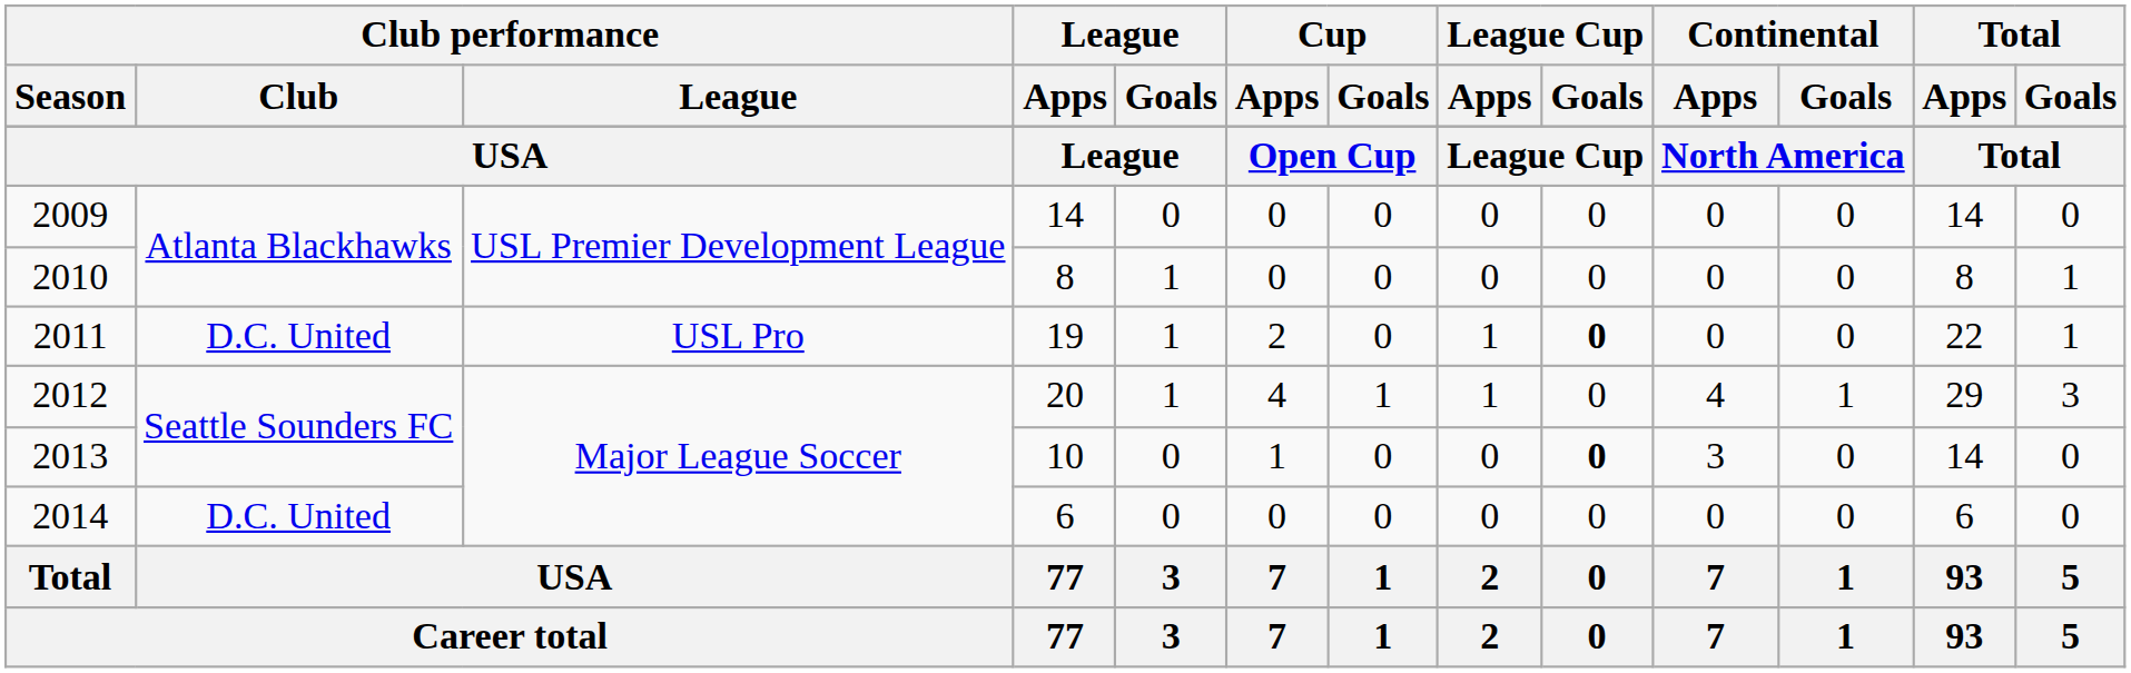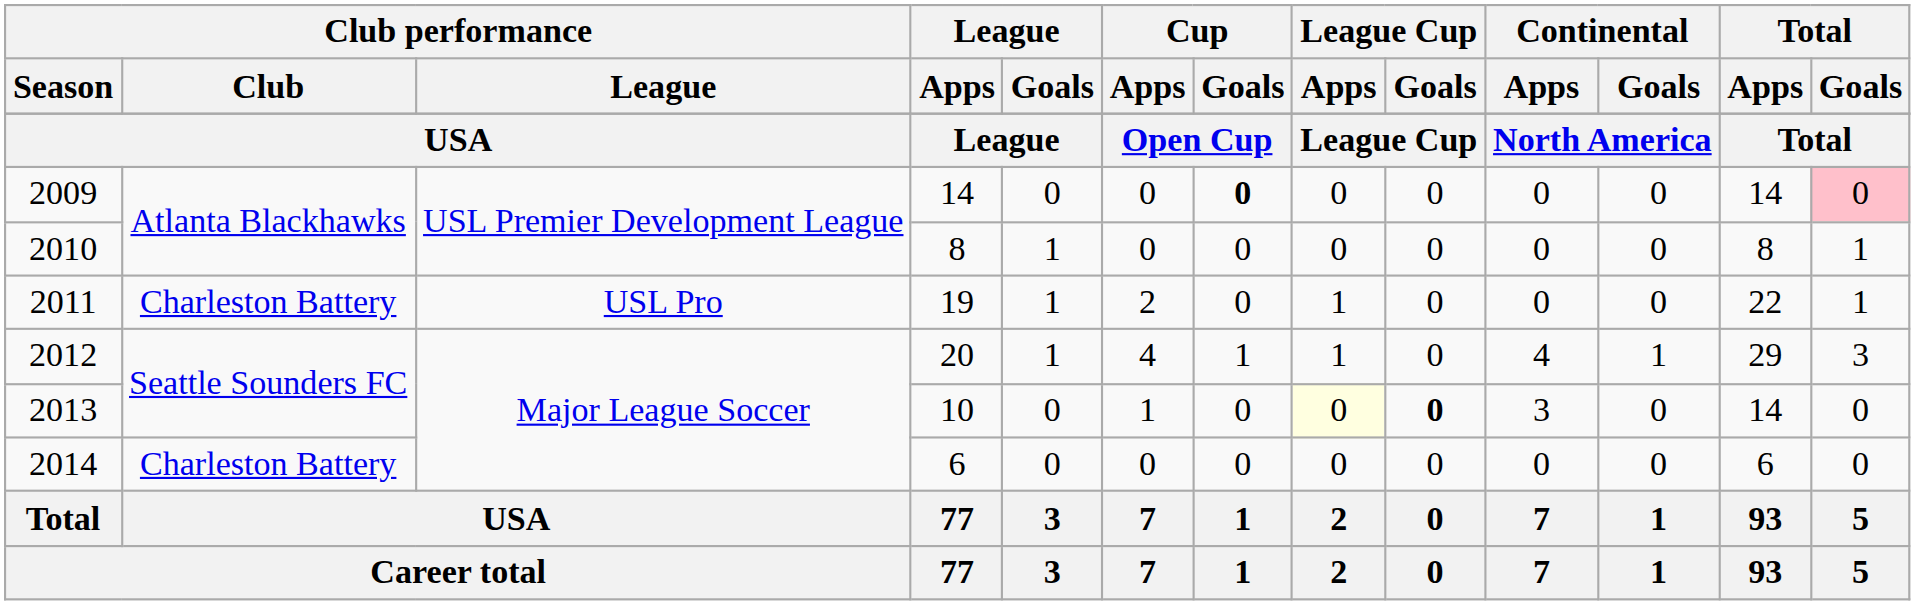 <table class="wikitable" style="text-align:center">
 <tr>
 <th colspan=3>Club performance</th>
 <th colspan=2>League</th>
 <th colspan=2>Cup</th>
 <th colspan=2>League Cup</th>
 <th colspan=2>Continental</th>
 <th colspan=2>Total</th>
 </tr>
 <tr>
 <th>Season</th>
 <th>Club</th>
 <th>League</th>
 <th>Apps</th>
 <th>Goals</th>
 <th>Apps</th>
 <th>Goals</th>
 <th>Apps</th>
 <th>Goals</th>
 <th>Apps</th>
 <th>Goals</th>
 <th>Apps</th>
 <th>Goals</th>
 </tr>
 <tr>
 </tr>
 <tr>
 <th colspan=3>USA</th>
 <th colspan=2>League</th>
 <th colspan=2><a href='#'>Open Cup</a></th>
 <th colspan=2>League Cup</th>
 <th colspan=2><a href='#'>North America</a></th>
 <th colspan=2>Total</th>
 </tr>
 <tr>
 <td>2009</td>
 <td rowspan="2"><a href='#'>Atlanta Blackhawks</a></td>
 <td rowspan="2"><a href='#'>USL Premier Development League</a></td>
 <td>14</td>
 <td>0</td>
 <td>0</td>
-<td>0</td>
+<td><strong>0</strong></td>
 <td>0</td>
 <td>0</td>
 <td>0</td>
 <td>0</td>
 <td>14</td>
-<td>0</td>
+<td style="background: pink;">0</td>
 </tr>
 <tr>
 <td>2010</td>
 <td>8</td>
 <td>1</td>
 <td>0</td>
 <td>0</td>
 <td>0</td>
 <td>0</td>
 <td>0</td>
 <td>0</td>
 <td>8</td>
 <td>1</td>
 </tr>
 <tr>
 <td>2011</td>
-<td><a href='#'>D.C. United</a></td>
+<td><a href='#'>Charleston Battery</a></td>
 <td><a href='#'>USL Pro</a></td>
 <td>19</td>
 <td>1</td>
 <td>2</td>
 <td>0</td>
 <td>1</td>
-<td><strong>0</strong></td>
+<td>0</td>
 <td>0</td>
 <td>0</td>
 <td>22</td>
 <td>1</td>
 </tr>
 <tr>
 <td>2012</td>
 <td rowspan="2"><a href='#'>Seattle Sounders FC</a></td>
 <td rowspan="3"><a href='#'>Major League Soccer</a></td>
 <td>20</td>
 <td>1</td>
 <td>4</td>
 <td>1</td>
 <td>1</td>
 <td>0</td>
 <td>4</td>
 <td>1</td>
 <td>29</td>
 <td>3</td>
 </tr>
 <tr>
 <td>2013</td>
 <td>10</td>
 <td>0</td>
 <td>1</td>
 <td>0</td>
-<td>0</td>
+<td style="background: lightyellow;">0</td>
 <td><strong>0</strong></td>
 <td>3</td>
 <td>0</td>
 <td>14</td>
 <td>0</td>
 </tr>
 <tr>
 <td>2014</td>
-<td><a href='#'>D.C. United</a></td>
+<td><a href='#'>Charleston Battery</a></td>
 <td>6</td>
 <td>0</td>
 <td>0</td>
 <td>0</td>
 <td>0</td>
 <td>0</td>
 <td>0</td>
 <td>0</td>
 <td>6</td>
 <td>0</td>
 </tr>
 <tr>
 <th rowspan=1>Total</th>
 <th colspan=2>USA</th>
 <th>77</th>
 <th>3</th>
 <th>7</th>
 <th>1</th>
 <th>2</th>
 <th>0</th>
 <th>7</th>
 <th>1</th>
 <th>93</th>
 <th>5</th>
 </tr>
 <tr>
 <th colspan=3>Career total</th>
 <th>77</th>
 <th>3</th>
 <th>7</th>
 <th>1</th>
 <th>2</th>
 <th>0</th>
 <th>7</th>
 <th>1</th>
 <th>93</th>
 <th>5</th>
 </tr>
 </table>
